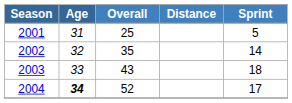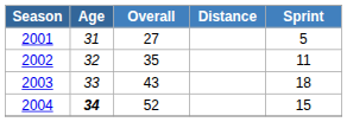 <table class="wikitable" style="font-size:95%; text-align:center; border:grey solid 1px; border-collapse:collapse; background:#ffffff;">
 <tr>
 <th style="background-color:#369; color:white; width:60px;" rowspan="2"> Season </th>
 <th style="background-color:#369; color:white; width:40px;" rowspan="2"> Age </th>
 </tr>
 <tr>
 <th style="background-color:#4180be; color:white; width:75px;">Overall</th>
 <th style="background-color:#4180be; color:white; width:75px;">Distance</th>
 <th style="background-color:#4180be; color:white; width:75px;">Sprint</th>
 </tr>
 <tr>
 <td><a href='#'>2001</a></td>
 <td><em>31</em></td>
-<td>25</td>
+<td>27</td>
 <td></td>
 <td>5</td>
 </tr>
 <tr>
 <td><a href='#'>2002</a></td>
 <td><em>32</em></td>
 <td>35</td>
 <td></td>
-<td>14</td>
+<td>11</td>
 </tr>
 <tr>
 <td><a href='#'>2003</a></td>
 <td><em>33</em></td>
 <td>43</td>
 <td></td>
 <td>18</td>
 </tr>
 <tr>
 <td><a href='#'>2004</a></td>
 <td><strong><em>34</em></strong></td>
 <td>52</td>
 <td></td>
-<td>17</td>
+<td>15</td>
 </tr>
 <tr>
 </tr>
 </table>
